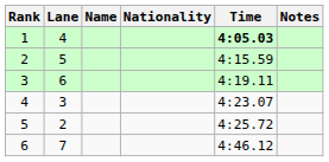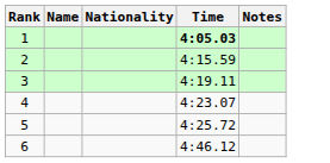 <table class="wikitable sortable" style="text-align:center">
 <tr>
 <th>Rank</th>
-<th>Lane</th>
 <th>Name</th>
 <th>Nationality</th>
 <th>Time</th>
 <th>Notes</th>
 </tr>
 <tr bgcolor=ccffcc>
 <td>1</td>
-<td>4</td>
 <td align=left></td>
 <td align=left></td>
 <td><strong>4:05.03</strong></td>
 <td><strong></strong></td>
 </tr>
 <tr bgcolor=ccffcc>
 <td>2</td>
-<td>5</td>
 <td align=left></td>
 <td align=left></td>
 <td>4:15.59</td>
 <td><strong></strong></td>
 </tr>
 <tr bgcolor=ccffcc>
 <td>3</td>
-<td>6</td>
 <td align=left></td>
 <td align=left></td>
 <td>4:19.11</td>
 <td><strong></strong></td>
 </tr>
 <tr>
 <td>4</td>
-<td>3</td>
 <td align=left></td>
 <td align=left></td>
 <td>4:23.07</td>
 <td></td>
 </tr>
 <tr>
 <td>5</td>
-<td>2</td>
 <td align=left></td>
 <td align=left></td>
 <td>4:25.72</td>
 <td></td>
 </tr>
 <tr>
 <td>6</td>
-<td>7</td>
 <td align=left></td>
 <td align=left></td>
 <td>4:46.12</td>
 <td></td>
 </tr>
 </table>
